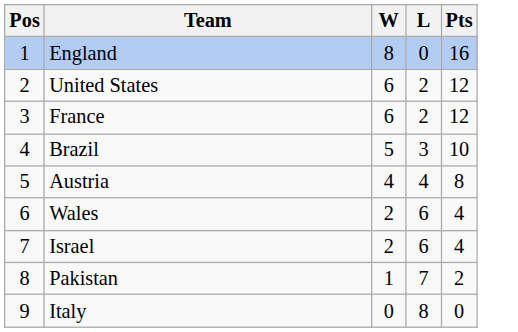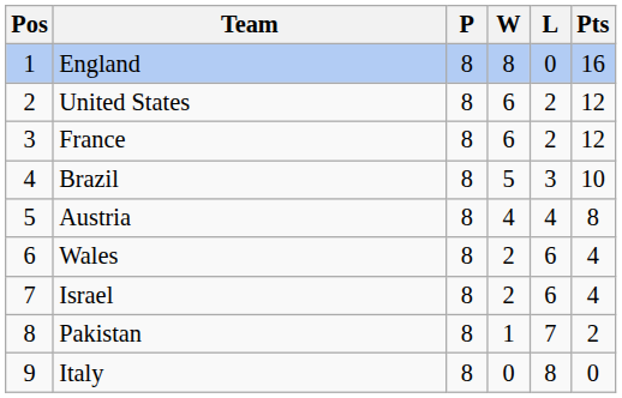 <table class="wikitable" style="font-size: 100%">
 <tr>
 <th width=15>Pos</th>
 <th width=250>Team</th>
+<th width=20>P</th>
 <th width=20>W</th>
 <th width=20>L</th>
 <th width=20>Pts</th>
 </tr>
 <tr align=center style="background: #b2ccf4;">
 <td>1</td>
 <td align="left"> England</td>
 <td>8</td>
+<td>8</td>
 <td>0</td>
 <td>16</td>
 </tr>
 <tr align=center>
 <td>2</td>
 <td align="left"> United States</td>
+<td>8</td>
 <td>6</td>
 <td>2</td>
 <td>12</td>
 </tr>
 <tr align=center>
 <td>3</td>
 <td align="left"> France</td>
+<td>8</td>
 <td>6</td>
 <td>2</td>
 <td>12</td>
 </tr>
 <tr align=center>
 <td>4</td>
 <td align="left"> Brazil</td>
+<td>8</td>
 <td>5</td>
 <td>3</td>
 <td>10</td>
 </tr>
 <tr align=center>
 <td>5</td>
 <td align="left"> Austria</td>
+<td>8</td>
 <td>4</td>
 <td>4</td>
 <td>8</td>
 </tr>
 <tr align=center>
 <td>6</td>
 <td align="left"> Wales</td>
+<td>8</td>
 <td>2</td>
 <td>6</td>
 <td>4</td>
 </tr>
 <tr align=center>
 <td>7</td>
 <td align="left"> Israel</td>
+<td>8</td>
 <td>2</td>
 <td>6</td>
 <td>4</td>
 </tr>
 <tr align=center>
 <td>8</td>
 <td align="left"> Pakistan</td>
+<td>8</td>
 <td>1</td>
 <td>7</td>
 <td>2</td>
 </tr>
 <tr align=center>
 <td>9</td>
 <td align="left"> Italy</td>
+<td>8</td>
 <td>0</td>
 <td>8</td>
 <td>0</td>
 </tr>
 </table>
